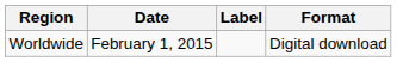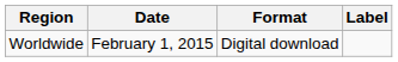 <table class="wikitable plainrowheaders">
 <tr>
 <th scope="col">Region</th>
 <th scope="col">Date</th>
+<th scope="col">Format</th>
 <th scope="col">Label</th>
-<th scope="col">Format</th>
 </tr>
 <tr>
 <td scope="row">Worldwide</td>
 <td>February 1, 2015</td>
+<td>Digital download</td>
 <td></td>
-<td>Digital download</td>
 </tr>
 </table>
